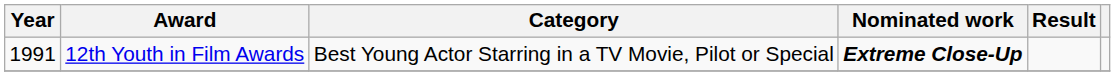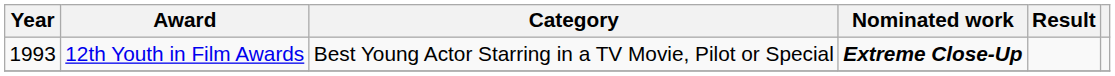 <table class="wikitable plainrowheaders" style="text-align:center;">
 <tr>
 <th scope="col">Year</th>
 <th scope="col">Award</th>
 <th scope="col">Category</th>
 <th scope="col">Nominated work</th>
 <th scope="col">Result</th>
 <th scope="col" class="unsortable"></th>
 </tr>
 <tr>
-<td>1991</td>
+<td>1993</td>
 <td><a href='#'>12th Youth in Film Awards</a></td>
 <td>Best Young Actor Starring in a TV Movie, Pilot or Special</td>
 <td><strong><em>Extreme Close-Up</em></strong></td>
 <td></td>
 <td></td>
 </tr>
 <tr>
 </tr>
 </table>
